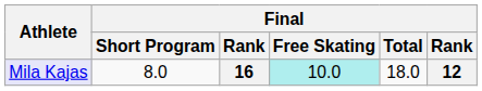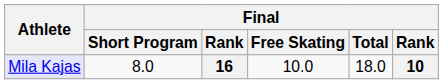 <table class="wikitable" style="font-size:90%">
 <tr>
 <th rowspan="2">Athlete</th>
 <th colspan="9">Final</th>
 </tr>
 <tr>
 <th>Short Program</th>
 <th>Rank</th>
 <th>Free Skating</th>
 <th>Total</th>
 <th>Rank</th>
 </tr>
 <tr>
 <td style="background: lavender;"><a href='#'>Mila Kajas</a></td>
 <td align="center">8.0</td>
 <th align="center">16</th>
-<td align="center" style="background: paleturquoise;">10.0</td>
+<td align="center">10.0</td>
 <td align="center">18.0</td>
-<th align="center">12</th>
+<th align="center">10</th>
 </tr>
 </table>
